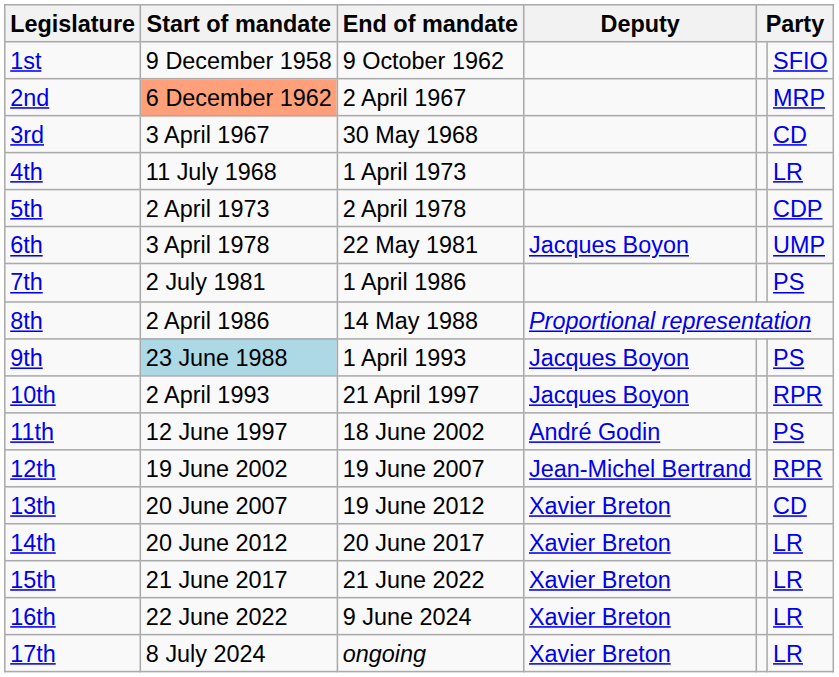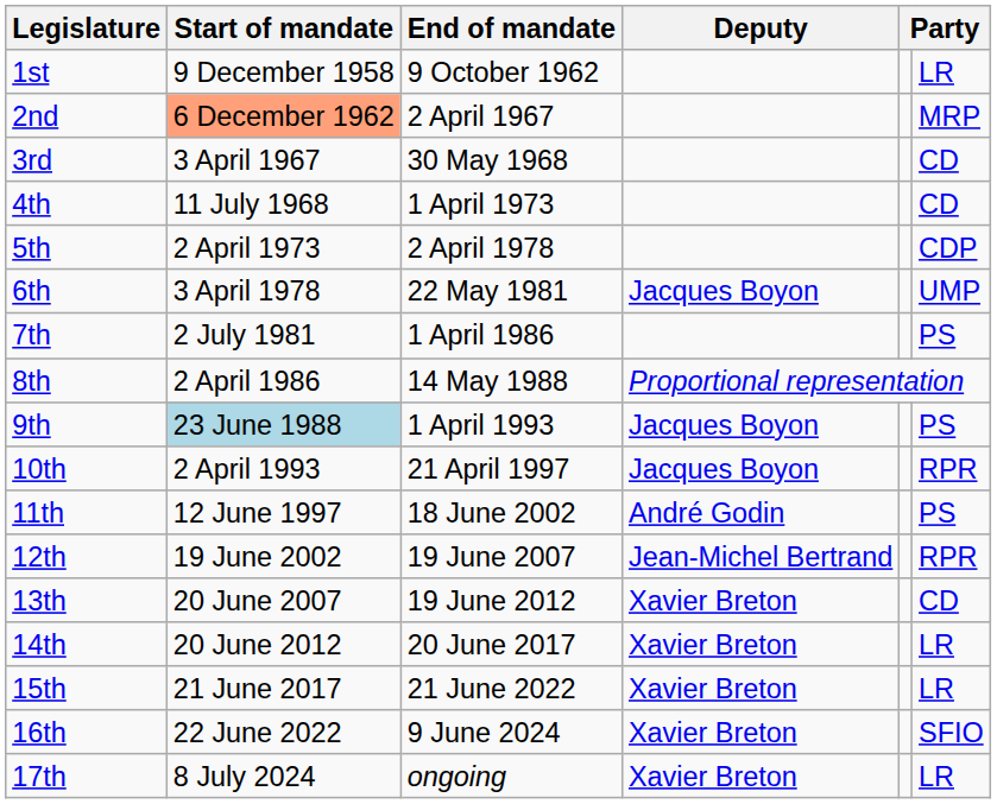 <table class="wikitable" style="font-size:95%;">
 <tr>
 <th>Legislature</th>
 <th>Start of mandate</th>
 <th>End of mandate</th>
 <th>Deputy</th>
 <th colspan="2">Party</th>
 </tr>
 <tr>
 <td><a href='#'>1st</a></td>
 <td>9 December 1958</td>
 <td>9 October 1962</td>
 <td></td>
 <td></td>
-<td><a href='#'>SFIO</a></td>
+<td><a href='#'>LR</a></td>
 </tr>
 <tr>
 <td><a href='#'>2nd</a></td>
 <td style="background: lightsalmon;">6 December 1962</td>
 <td>2 April 1967</td>
 <td></td>
 <td></td>
 <td><a href='#'>MRP</a></td>
 </tr>
 <tr>
 <td><a href='#'>3rd</a></td>
 <td>3 April 1967</td>
 <td>30 May 1968</td>
 <td></td>
 <td></td>
 <td><a href='#'>CD</a></td>
 </tr>
 <tr>
 <td><a href='#'>4th</a></td>
 <td>11 July 1968</td>
 <td>1 April 1973</td>
 <td></td>
 <td></td>
-<td><a href='#'>LR</a></td>
+<td><a href='#'>CD</a></td>
 </tr>
 <tr>
 <td><a href='#'>5th</a></td>
 <td>2 April 1973</td>
 <td>2 April 1978</td>
 <td></td>
 <td></td>
 <td><a href='#'>CDP</a></td>
 </tr>
 <tr>
 <td><a href='#'>6th</a></td>
 <td>3 April 1978</td>
 <td>22 May 1981</td>
 <td><a href='#'>Jacques Boyon</a></td>
 <td></td>
 <td><a href='#'>UMP</a></td>
 </tr>
 <tr>
 <td><a href='#'>7th</a></td>
 <td>2 July 1981</td>
 <td>1 April 1986</td>
 <td></td>
 <td></td>
 <td><a href='#'>PS</a></td>
 </tr>
 <tr>
 <td><a href='#'>8th</a></td>
 <td>2 April 1986</td>
 <td>14 May 1988</td>
 <td colspan="3"><em><a href='#'>Proportional representation</a></em></td>
 </tr>
 <tr>
 <td><a href='#'>9th</a></td>
 <td style="background: lightblue;">23 June 1988</td>
 <td>1 April 1993</td>
 <td><a href='#'>Jacques Boyon</a></td>
 <td></td>
 <td><a href='#'>PS</a></td>
 </tr>
 <tr>
 <td><a href='#'>10th</a></td>
 <td>2 April 1993</td>
 <td>21 April 1997</td>
 <td><a href='#'>Jacques Boyon</a></td>
 <td></td>
 <td><a href='#'>RPR</a></td>
 </tr>
 <tr>
 <td><a href='#'>11th</a></td>
 <td>12 June 1997</td>
 <td>18 June 2002</td>
 <td><a href='#'>André Godin</a></td>
 <td></td>
 <td><a href='#'>PS</a></td>
 </tr>
 <tr>
 <td><a href='#'>12th</a></td>
 <td>19 June 2002</td>
 <td>19 June 2007</td>
 <td><a href='#'>Jean-Michel Bertrand</a></td>
 <td></td>
 <td><a href='#'>RPR</a></td>
 </tr>
 <tr>
 <td><a href='#'>13th</a></td>
 <td>20 June 2007</td>
 <td>19 June 2012</td>
 <td><a href='#'>Xavier Breton</a></td>
 <td></td>
 <td><a href='#'>CD</a></td>
 </tr>
 <tr>
 <td><a href='#'>14th</a></td>
 <td>20 June 2012</td>
 <td>20 June 2017</td>
 <td><a href='#'>Xavier Breton</a></td>
 <td></td>
 <td><a href='#'>LR</a></td>
 </tr>
 <tr>
 <td><a href='#'>15th</a></td>
 <td>21 June 2017</td>
 <td>21 June 2022</td>
 <td><a href='#'>Xavier Breton</a></td>
 <td></td>
 <td><a href='#'>LR</a></td>
 </tr>
 <tr>
 <td><a href='#'>16th</a></td>
 <td>22 June 2022</td>
 <td>9 June 2024</td>
 <td><a href='#'>Xavier Breton</a></td>
 <td></td>
-<td><a href='#'>LR</a></td>
+<td><a href='#'>SFIO</a></td>
 </tr>
 <tr>
 <td><a href='#'>17th</a></td>
 <td>8 July 2024</td>
 <td><em>ongoing</em></td>
 <td><a href='#'>Xavier Breton</a></td>
 <td></td>
 <td><a href='#'>LR</a></td>
 </tr>
 </table>
